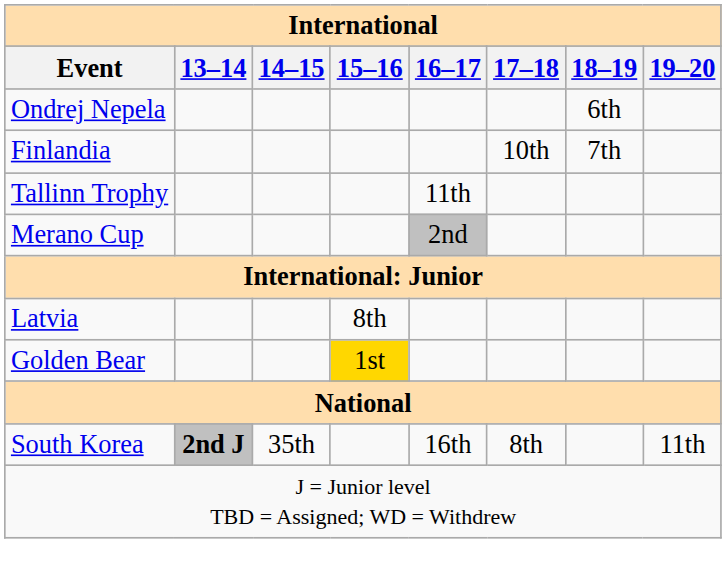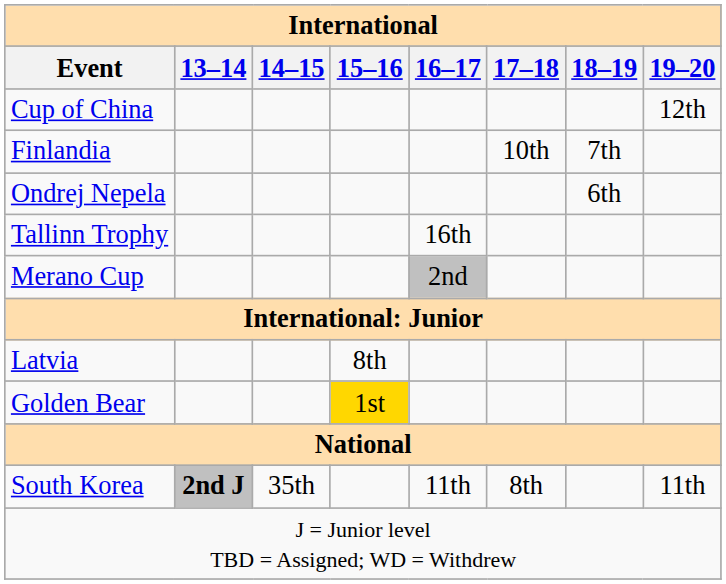 <table class="wikitable" style="text-align:center">
 <tr>
 <th style="background-color: #ffdead; " colspan=8 align=center>International</th>
 </tr>
 <tr>
 <th>Event</th>
 <th><a href='#'>13–14</a></th>
 <th><a href='#'>14–15</a></th>
 <th><a href='#'>15–16</a></th>
 <th><a href='#'>16–17</a></th>
 <th><a href='#'>17–18</a></th>
 <th><a href='#'>18–19</a></th>
 <th><a href='#'>19–20</a></th>
 </tr>
 <tr>
-<td align=left> <a href='#'>Ondrej Nepela</a></td>
+<td align=left> <a href='#'>Cup of China</a></td>
 <td></td>
 <td></td>
 <td></td>
 <td></td>
 <td></td>
-<td>6th</td>
 <td></td>
+<td>12th</td>
 </tr>
 <tr>
 <td align=left> <a href='#'>Finlandia</a></td>
 <td></td>
 <td></td>
 <td></td>
 <td></td>
 <td>10th</td>
 <td>7th</td>
 <td></td>
 </tr>
 <tr>
+<td align=left> <a href='#'>Ondrej Nepela</a></td>
+<td></td>
+<td></td>
+<td></td>
+<td></td>
+<td></td>
+<td>6th</td>
+<td></td>
+</tr>
+<tr>
 <td align=left> <a href='#'>Tallinn Trophy</a></td>
 <td></td>
 <td></td>
 <td></td>
-<td>11th</td>
+<td>16th</td>
 <td></td>
 <td></td>
 <td></td>
 </tr>
 <tr>
 <td align=left><a href='#'>Merano Cup</a></td>
 <td></td>
 <td></td>
 <td></td>
 <td bgcolor=silver>2nd</td>
 <td></td>
 <td></td>
 <td></td>
 </tr>
 <tr>
 <th style="background-color: #ffdead; " colspan=8 align=center>International: Junior</th>
 </tr>
 <tr>
 <td align=left> <a href='#'>Latvia</a></td>
 <td></td>
 <td></td>
 <td>8th</td>
 <td></td>
 <td></td>
 <td></td>
 <td></td>
 </tr>
 <tr>
 <td align=left><a href='#'>Golden Bear</a></td>
 <td></td>
 <td></td>
 <td bgcolor=gold>1st</td>
 <td></td>
 <td></td>
 <td></td>
 <td></td>
 </tr>
 <tr>
 <th style="background-color: #ffdead; " colspan=8 align=center>National</th>
 </tr>
 <tr>
 <td align=left><a href='#'>South Korea</a></td>
 <td bgcolor=silver><strong>2nd J</strong></td>
 <td>35th</td>
 <td></td>
-<td>16th</td>
+<td>11th</td>
 <td>8th</td>
 <td></td>
 <td>11th</td>
 </tr>
 <tr>
 <td colspan=8 align=center><small> J = Junior level <br> TBD = Assigned; WD = Withdrew </small></td>
 </tr>
 </table>
